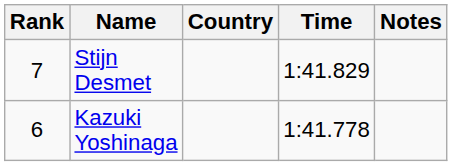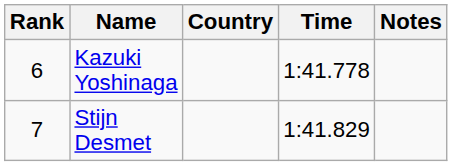 <table class="wikitable sortable" style="text-align:center" width=50%>
 <tr>
 <th>Rank</th>
 <th>Name</th>
 <th>Country</th>
 <th>Time</th>
 <th>Notes</th>
 </tr>
 <tr>
+<td>6</td>
+<td align=left><a href='#'>Kazuki Yoshinaga</a></td>
+<td align=left></td>
+<td>1:41.778</td>
+<td></td>
+</tr>
+<tr>
 <td>7</td>
 <td align=left><a href='#'>Stijn Desmet</a></td>
 <td align=left></td>
 <td>1:41.829</td>
 <td></td>
 </tr>
-<tr>
-<td>6</td>
-<td align=left><a href='#'>Kazuki Yoshinaga</a></td>
-<td align=left></td>
-<td>1:41.778</td>
-<td></td>
-</tr>
 </table>
